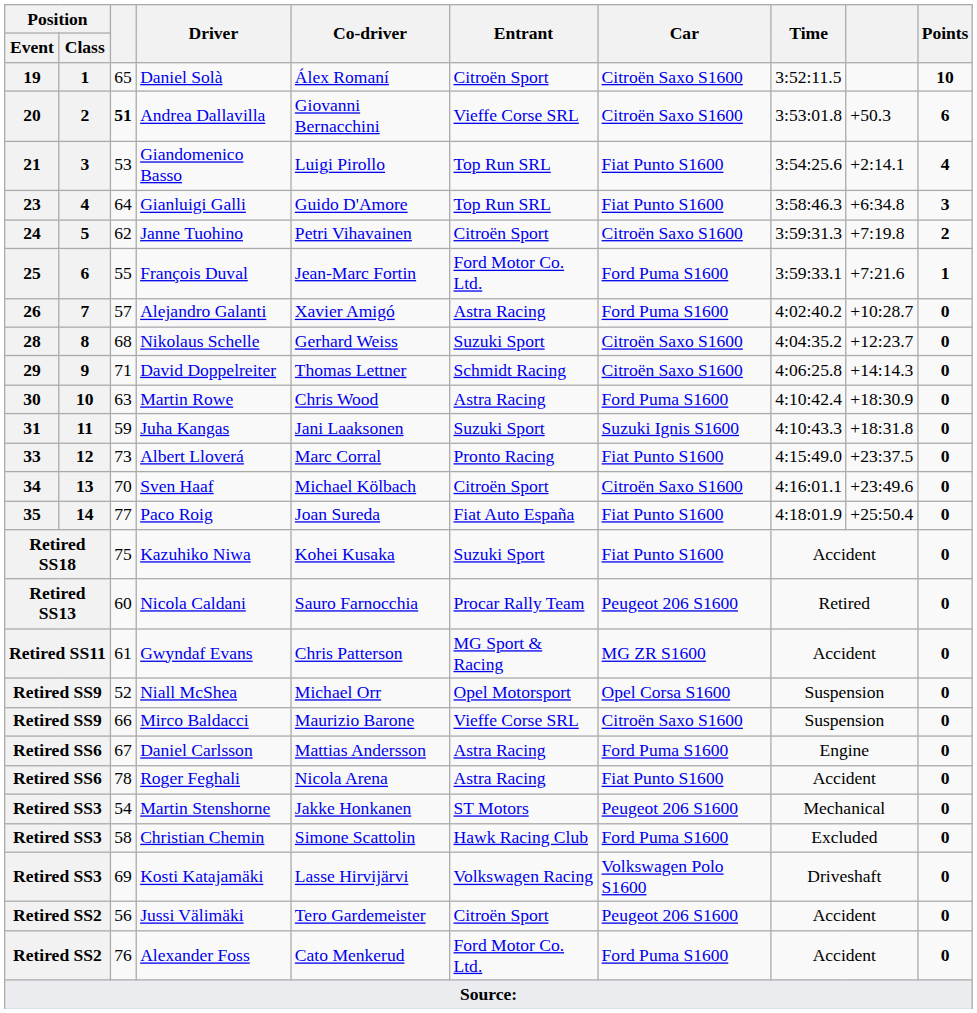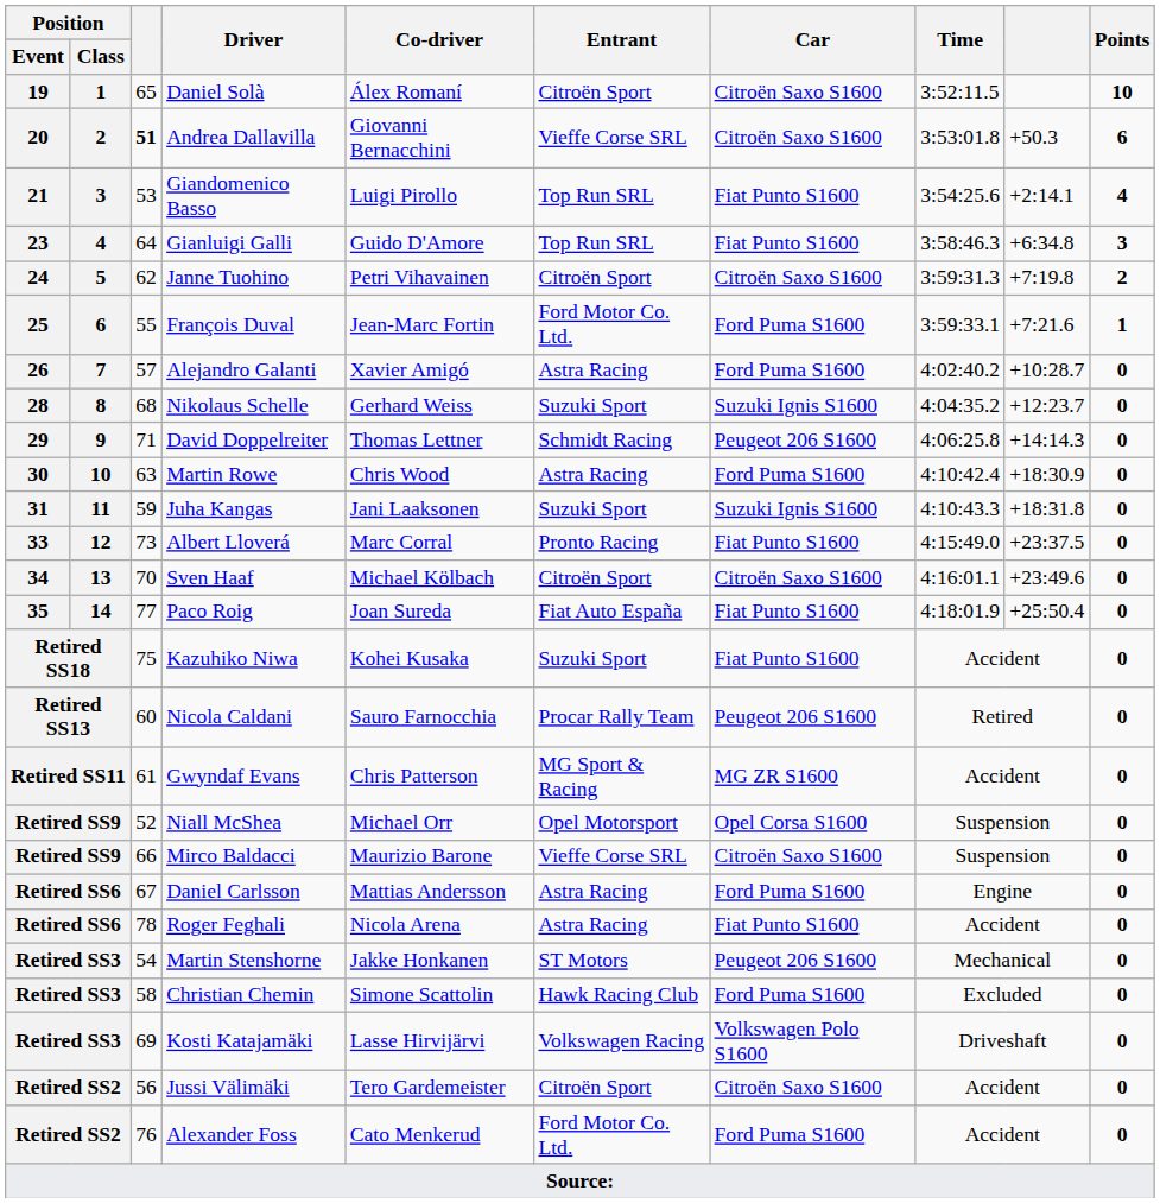 <table class="wikitable" width=85% style="font-size: 85%;">
 <tr>
 <th colspan="2">Position</th>
 <th rowspan="2"></th>
 <th rowspan="2">Driver</th>
 <th rowspan="2">Co-driver</th>
 <th rowspan="2">Entrant</th>
 <th rowspan="2">Car</th>
 <th rowspan="2">Time</th>
 <th rowspan="2"></th>
 <th rowspan="2">Points</th>
 </tr>
 <tr>
 <th>Event</th>
 <th>Class</th>
 </tr>
 <tr>
 <th>19</th>
 <th>1</th>
 <td align="center">65</td>
 <td> <a href='#'>Daniel Solà</a></td>
 <td> <a href='#'>Álex Romaní</a></td>
 <td> <a href='#'>Citroën Sport</a></td>
 <td><a href='#'>Citroën Saxo S1600</a></td>
 <td>3:52:11.5</td>
 <td></td>
 <td align="center"><strong>10</strong></td>
 </tr>
 <tr>
 <th>20</th>
 <th>2</th>
 <td align="center"><strong>51</strong></td>
 <td> <a href='#'>Andrea Dallavilla</a></td>
 <td> <a href='#'>Giovanni Bernacchini</a></td>
 <td> <a href='#'>Vieffe Corse SRL</a></td>
 <td><a href='#'>Citroën Saxo S1600</a></td>
 <td>3:53:01.8</td>
 <td>+50.3</td>
 <td align="center"><strong>6</strong></td>
 </tr>
 <tr>
 <th>21</th>
 <th>3</th>
 <td align="center">53</td>
 <td> <a href='#'>Giandomenico Basso</a></td>
 <td> <a href='#'>Luigi Pirollo</a></td>
 <td> <a href='#'>Top Run SRL</a></td>
 <td><a href='#'>Fiat Punto S1600</a></td>
 <td>3:54:25.6</td>
 <td>+2:14.1</td>
 <td align="center"><strong>4</strong></td>
 </tr>
 <tr>
 <th>23</th>
 <th>4</th>
 <td align="center">64</td>
 <td> <a href='#'>Gianluigi Galli</a></td>
 <td> <a href='#'>Guido D'Amore</a></td>
 <td> <a href='#'>Top Run SRL</a></td>
 <td><a href='#'>Fiat Punto S1600</a></td>
 <td>3:58:46.3</td>
 <td>+6:34.8</td>
 <td align="center"><strong>3</strong></td>
 </tr>
 <tr>
 <th>24</th>
 <th>5</th>
 <td align="center">62</td>
 <td> <a href='#'>Janne Tuohino</a></td>
 <td> <a href='#'>Petri Vihavainen</a></td>
 <td> <a href='#'>Citroën Sport</a></td>
 <td><a href='#'>Citroën Saxo S1600</a></td>
 <td>3:59:31.3</td>
 <td>+7:19.8</td>
 <td align="center"><strong>2</strong></td>
 </tr>
 <tr>
 <th>25</th>
 <th>6</th>
 <td align="center">55</td>
 <td> <a href='#'>François Duval</a></td>
 <td> <a href='#'>Jean-Marc Fortin</a></td>
 <td> <a href='#'>Ford Motor Co. Ltd.</a></td>
 <td><a href='#'>Ford Puma S1600</a></td>
 <td>3:59:33.1</td>
 <td>+7:21.6</td>
 <td align="center"><strong>1</strong></td>
 </tr>
 <tr>
 <th>26</th>
 <th>7</th>
 <td align="center">57</td>
 <td> <a href='#'>Alejandro Galanti</a></td>
 <td> <a href='#'>Xavier Amigó</a></td>
 <td> <a href='#'>Astra Racing</a></td>
 <td><a href='#'>Ford Puma S1600</a></td>
 <td>4:02:40.2</td>
 <td>+10:28.7</td>
 <td align="center"><strong>0</strong></td>
 </tr>
 <tr>
 <th>28</th>
 <th>8</th>
 <td align="center">68</td>
 <td> <a href='#'>Nikolaus Schelle</a></td>
 <td> <a href='#'>Gerhard Weiss</a></td>
 <td> <a href='#'>Suzuki Sport</a></td>
-<td><a href='#'>Citroën Saxo S1600</a></td>
+<td><a href='#'>Suzuki Ignis S1600</a></td>
 <td>4:04:35.2</td>
 <td>+12:23.7</td>
 <td align="center"><strong>0</strong></td>
 </tr>
 <tr>
 <th>29</th>
 <th>9</th>
 <td align="center">71</td>
 <td> <a href='#'>David Doppelreiter</a></td>
 <td> <a href='#'>Thomas Lettner</a></td>
 <td> <a href='#'>Schmidt Racing</a></td>
-<td><a href='#'>Citroën Saxo S1600</a></td>
+<td><a href='#'>Peugeot 206 S1600</a></td>
 <td>4:06:25.8</td>
 <td>+14:14.3</td>
 <td align="center"><strong>0</strong></td>
 </tr>
 <tr>
 <th>30</th>
 <th>10</th>
 <td align="center">63</td>
 <td> <a href='#'>Martin Rowe</a></td>
 <td> <a href='#'>Chris Wood</a></td>
 <td> <a href='#'>Astra Racing</a></td>
 <td><a href='#'>Ford Puma S1600</a></td>
 <td>4:10:42.4</td>
 <td>+18:30.9</td>
 <td align="center"><strong>0</strong></td>
 </tr>
 <tr>
 <th>31</th>
 <th>11</th>
 <td align="center">59</td>
 <td> <a href='#'>Juha Kangas</a></td>
 <td> <a href='#'>Jani Laaksonen</a></td>
 <td> <a href='#'>Suzuki Sport</a></td>
 <td><a href='#'>Suzuki Ignis S1600</a></td>
 <td>4:10:43.3</td>
 <td>+18:31.8</td>
 <td align="center"><strong>0</strong></td>
 </tr>
 <tr>
 <th>33</th>
 <th>12</th>
 <td align="center">73</td>
 <td> <a href='#'>Albert Lloverá</a></td>
 <td> <a href='#'>Marc Corral</a></td>
 <td> <a href='#'>Pronto Racing</a></td>
 <td><a href='#'>Fiat Punto S1600</a></td>
 <td>4:15:49.0</td>
 <td>+23:37.5</td>
 <td align="center"><strong>0</strong></td>
 </tr>
 <tr>
 <th>34</th>
 <th>13</th>
 <td align="center">70</td>
 <td> <a href='#'>Sven Haaf</a></td>
 <td> <a href='#'>Michael Kölbach</a></td>
 <td> <a href='#'>Citroën Sport</a></td>
 <td><a href='#'>Citroën Saxo S1600</a></td>
 <td>4:16:01.1</td>
 <td>+23:49.6</td>
 <td align="center"><strong>0</strong></td>
 </tr>
 <tr>
 <th>35</th>
 <th>14</th>
 <td align="center">77</td>
 <td> <a href='#'>Paco Roig</a></td>
 <td> <a href='#'>Joan Sureda</a></td>
 <td> <a href='#'>Fiat Auto España</a></td>
 <td><a href='#'>Fiat Punto S1600</a></td>
 <td>4:18:01.9</td>
 <td>+25:50.4</td>
 <td align="center"><strong>0</strong></td>
 </tr>
 <tr>
 <th colspan="2">Retired SS18</th>
 <td align="center">75</td>
 <td> <a href='#'>Kazuhiko Niwa</a></td>
 <td> <a href='#'>Kohei Kusaka</a></td>
 <td> <a href='#'>Suzuki Sport</a></td>
 <td><a href='#'>Fiat Punto S1600</a></td>
 <td align="center" colspan="2">Accident</td>
 <td align="center"><strong>0</strong></td>
 </tr>
 <tr>
 <th colspan="2">Retired SS13</th>
 <td align="center">60</td>
 <td> <a href='#'>Nicola Caldani</a></td>
 <td> <a href='#'>Sauro Farnocchia</a></td>
 <td> <a href='#'>Procar Rally Team</a></td>
 <td><a href='#'>Peugeot 206 S1600</a></td>
 <td align="center" colspan="2">Retired</td>
 <td align="center"><strong>0</strong></td>
 </tr>
 <tr>
 <th colspan="2">Retired SS11</th>
 <td align="center">61</td>
 <td> <a href='#'>Gwyndaf Evans</a></td>
 <td> <a href='#'>Chris Patterson</a></td>
 <td> <a href='#'>MG Sport & Racing</a></td>
 <td><a href='#'>MG ZR S1600</a></td>
 <td align="center" colspan="2">Accident</td>
 <td align="center"><strong>0</strong></td>
 </tr>
 <tr>
 <th colspan="2">Retired SS9</th>
 <td align="center">52</td>
 <td> <a href='#'>Niall McShea</a></td>
 <td> <a href='#'>Michael Orr</a></td>
 <td> <a href='#'>Opel Motorsport</a></td>
 <td><a href='#'>Opel Corsa S1600</a></td>
 <td align="center" colspan="2">Suspension</td>
 <td align="center"><strong>0</strong></td>
 </tr>
 <tr>
 <th colspan="2">Retired SS9</th>
 <td align="center">66</td>
 <td> <a href='#'>Mirco Baldacci</a></td>
 <td> <a href='#'>Maurizio Barone</a></td>
 <td> <a href='#'>Vieffe Corse SRL</a></td>
 <td><a href='#'>Citroën Saxo S1600</a></td>
 <td align="center" colspan="2">Suspension</td>
 <td align="center"><strong>0</strong></td>
 </tr>
 <tr>
 <th colspan="2">Retired SS6</th>
 <td align="center">67</td>
 <td> <a href='#'>Daniel Carlsson</a></td>
 <td> <a href='#'>Mattias Andersson</a></td>
 <td> <a href='#'>Astra Racing</a></td>
 <td><a href='#'>Ford Puma S1600</a></td>
 <td align="center" colspan="2">Engine</td>
 <td align="center"><strong>0</strong></td>
 </tr>
 <tr>
 <th colspan="2">Retired SS6</th>
 <td align="center">78</td>
 <td> <a href='#'>Roger Feghali</a></td>
 <td> <a href='#'>Nicola Arena</a></td>
 <td> <a href='#'>Astra Racing</a></td>
 <td><a href='#'>Fiat Punto S1600</a></td>
 <td align="center" colspan="2">Accident</td>
 <td align="center"><strong>0</strong></td>
 </tr>
 <tr>
 <th colspan="2">Retired SS3</th>
 <td align="center">54</td>
 <td> <a href='#'>Martin Stenshorne</a></td>
 <td> <a href='#'>Jakke Honkanen</a></td>
 <td> <a href='#'>ST Motors</a></td>
 <td><a href='#'>Peugeot 206 S1600</a></td>
 <td align="center" colspan="2">Mechanical</td>
 <td align="center"><strong>0</strong></td>
 </tr>
 <tr>
 <th colspan="2">Retired SS3</th>
 <td align="center">58</td>
 <td> <a href='#'>Christian Chemin</a></td>
 <td> <a href='#'>Simone Scattolin</a></td>
 <td> <a href='#'>Hawk Racing Club</a></td>
 <td><a href='#'>Ford Puma S1600</a></td>
 <td align="center" colspan="2">Excluded</td>
 <td align="center"><strong>0</strong></td>
 </tr>
 <tr>
 <th colspan="2">Retired SS3</th>
 <td align="center">69</td>
 <td> <a href='#'>Kosti Katajamäki</a></td>
 <td> <a href='#'>Lasse Hirvijärvi</a></td>
 <td> <a href='#'>Volkswagen Racing</a></td>
 <td><a href='#'>Volkswagen Polo S1600</a></td>
 <td align="center" colspan="2">Driveshaft</td>
 <td align="center"><strong>0</strong></td>
 </tr>
 <tr>
 <th colspan="2">Retired SS2</th>
 <td align="center">56</td>
 <td> <a href='#'>Jussi Välimäki</a></td>
 <td> <a href='#'>Tero Gardemeister</a></td>
 <td> <a href='#'>Citroën Sport</a></td>
-<td><a href='#'>Peugeot 206 S1600</a></td>
+<td><a href='#'>Citroën Saxo S1600</a></td>
 <td align="center" colspan="2">Accident</td>
 <td align="center"><strong>0</strong></td>
 </tr>
 <tr>
 <th colspan="2">Retired SS2</th>
 <td align="center">76</td>
 <td> <a href='#'>Alexander Foss</a></td>
 <td> <a href='#'>Cato Menkerud</a></td>
 <td> <a href='#'>Ford Motor Co. Ltd.</a></td>
 <td><a href='#'>Ford Puma S1600</a></td>
 <td align="center" colspan="2">Accident</td>
 <td align="center"><strong>0</strong></td>
 </tr>
 <tr>
 <td style="background-color:#EAECF0; text-align:center" colspan="10"><strong>Source:</strong></td>
 </tr>
 <tr>
 </tr>
 </table>
